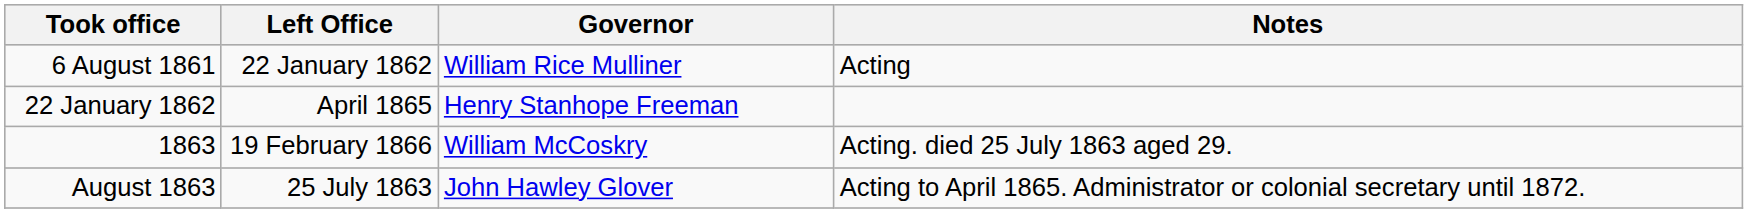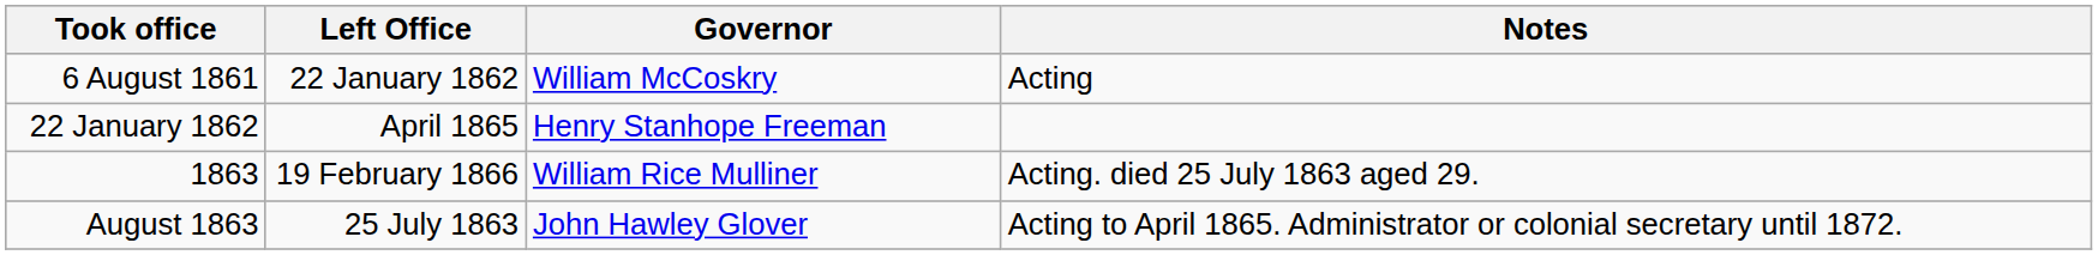 <table class=wikitable>
 <tr>
 <th style="width:8em">Took office</th>
 <th style="width:8em">Left Office</th>
 <th style="width:15em">Governor</th>
 <th style="width:35em">Notes</th>
 </tr>
 <tr>
 <td style="text-align:right">6 August 1861</td>
 <td style="text-align:right">22 January 1862</td>
-<td><a href='#'>William Rice Mulliner</a></td>
+<td><a href='#'>William McCoskry</a></td>
 <td>Acting</td>
 </tr>
 <tr>
 <td style="text-align:right">22 January 1862</td>
 <td style="text-align:right">April 1865</td>
 <td><a href='#'>Henry Stanhope Freeman</a></td>
 <td></td>
 </tr>
 <tr>
 <td style="text-align:right">1863</td>
 <td style="text-align:right">19 February 1866</td>
-<td><a href='#'>William McCoskry</a></td>
+<td><a href='#'>William Rice Mulliner</a></td>
 <td>Acting.  died 25 July 1863 aged 29.</td>
 </tr>
 <tr>
 <td style="text-align:right">August 1863</td>
 <td style="text-align:right">25 July 1863</td>
 <td><a href='#'>John Hawley Glover</a></td>
 <td>Acting to April 1865. Administrator or colonial secretary until 1872.</td>
 </tr>
 </table>
